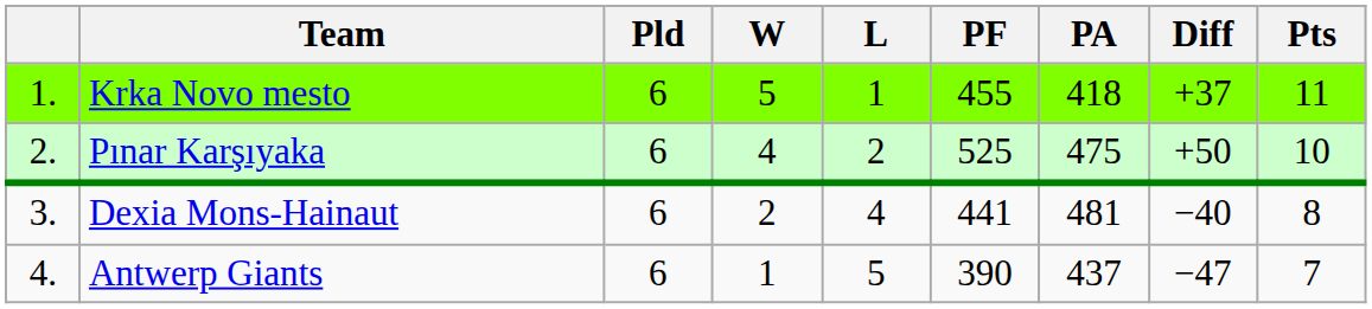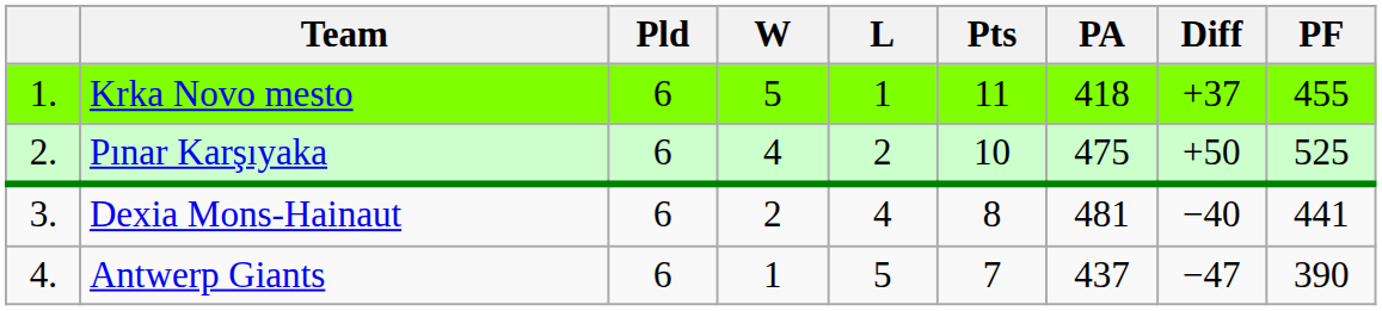 <table class="wikitable" style="text-align:center">
 <tr>
 <th width=25></th>
 <th width=220>Team</th>
 <th width=40>Pld</th>
 <th width=40>W</th>
 <th width=40>L</th>
-<th width=40>PF</th>
+<th width=40>Pts</th>
 <th width=40>PA</th>
 <th width=40>Diff</th>
-<th width=40>Pts</th>
+<th width=40>PF</th>
 </tr>
 <tr style="background:#7fff00;">
 <td>1.</td>
 <td align=left> <a href='#'>Krka Novo mesto</a></td>
 <td>6</td>
 <td>5</td>
 <td>1</td>
-<td>455</td>
+<td>11</td>
 <td>418</td>
 <td>+37</td>
-<td>11</td>
+<td>455</td>
 </tr>
 <tr style="background:#ccffcc;border-bottom:3px solid green;">
 <td>2.</td>
 <td align=left> <a href='#'>Pınar Karşıyaka</a></td>
 <td>6</td>
 <td>4</td>
 <td>2</td>
-<td>525</td>
+<td>10</td>
 <td>475</td>
 <td>+50</td>
-<td>10</td>
+<td>525</td>
 </tr>
 <tr style="background:#;">
 <td>3.</td>
 <td align=left> <a href='#'>Dexia Mons-Hainaut</a></td>
 <td>6</td>
 <td>2</td>
 <td>4</td>
-<td>441</td>
+<td>8</td>
 <td>481</td>
 <td>−40</td>
-<td>8</td>
+<td>441</td>
 </tr>
 <tr style="background:#;">
 <td>4.</td>
 <td align=left> <a href='#'>Antwerp Giants</a></td>
 <td>6</td>
 <td>1</td>
 <td>5</td>
-<td>390</td>
+<td>7</td>
 <td>437</td>
 <td>−47</td>
-<td>7</td>
+<td>390</td>
 </tr>
 </table>
